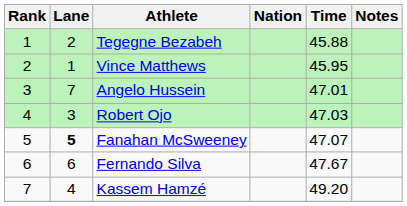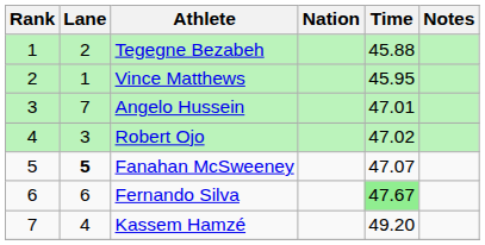 <table class="wikitable sortable" style="text-align:center">
 <tr>
 <th>Rank</th>
 <th>Lane</th>
 <th>Athlete</th>
 <th>Nation</th>
 <th>Time</th>
 <th>Notes</th>
 </tr>
 <tr bgcolor=bbf3bb>
 <td>1</td>
 <td>2</td>
 <td align=left><a href='#'>Tegegne Bezabeh</a></td>
 <td align=left></td>
 <td>45.88</td>
 <td></td>
 </tr>
 <tr bgcolor=bbf3bb>
 <td>2</td>
 <td>1</td>
 <td align=left><a href='#'>Vince Matthews</a></td>
 <td align=left></td>
 <td>45.95</td>
 <td></td>
 </tr>
 <tr bgcolor=bbf3bb>
 <td>3</td>
 <td>7</td>
 <td align=left><a href='#'>Angelo Hussein</a></td>
 <td align=left></td>
 <td>47.01</td>
 <td></td>
 </tr>
 <tr bgcolor=bbf3bb>
 <td>4</td>
 <td>3</td>
 <td align=left><a href='#'>Robert Ojo</a></td>
 <td align=left></td>
-<td>47.03</td>
+<td>47.02</td>
 <td></td>
 </tr>
 <tr>
 <td>5</td>
 <td><strong>5</strong></td>
 <td align=left><a href='#'>Fanahan McSweeney</a></td>
 <td align=left></td>
 <td>47.07</td>
 <td></td>
 </tr>
 <tr>
 <td>6</td>
 <td>6</td>
 <td align=left><a href='#'>Fernando Silva</a></td>
 <td align=left></td>
-<td>47.67</td>
+<td style="background: lightgreen;">47.67</td>
 <td></td>
 </tr>
 <tr>
 <td>7</td>
 <td>4</td>
 <td align=left><a href='#'>Kassem Hamzé</a></td>
 <td align=left></td>
 <td>49.20</td>
 <td></td>
 </tr>
 <tr>
 </tr>
 </table>
